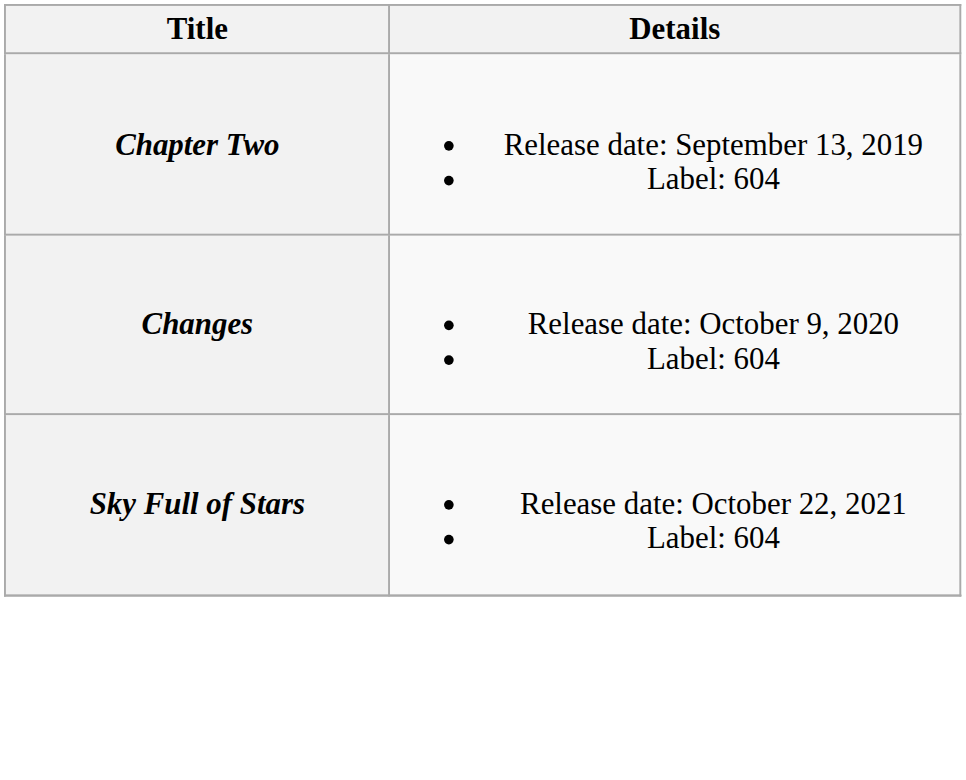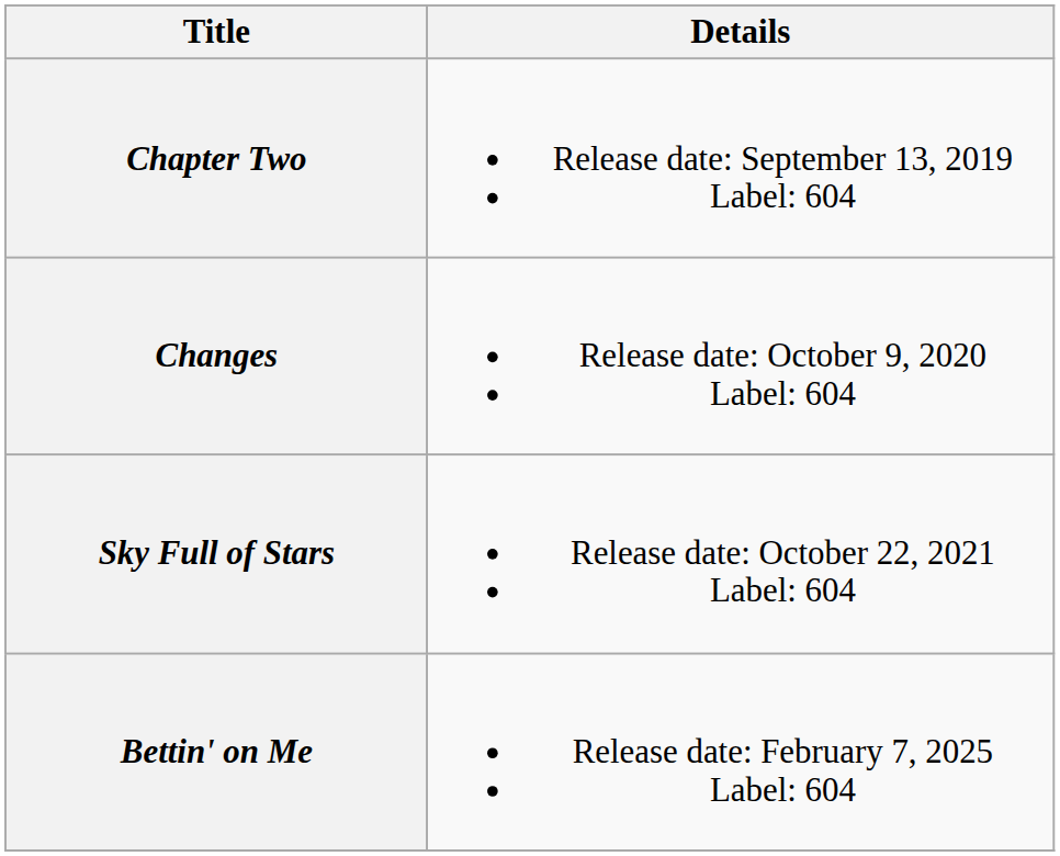 <table class="wikitable plainrowheaders" style="text-align:center;">
 <tr>
 <th style="width:12em;">Title</th>
 <th style="width:18em;">Details</th>
 </tr>
 <tr>
 <th scope="row"><em>Chapter Two</em></th>
 <td><br><ul><li>Release date: September 13, 2019</li><li>Label: 604</li></ul></td>
 </tr>
 <tr>
 <th scope="row"><em>Changes</em></th>
 <td><br><ul><li>Release date: October 9, 2020</li><li>Label: 604</li></ul></td>
 </tr>
 <tr>
 <th scope="row"><em>Sky Full of Stars</em></th>
 <td><br><ul><li>Release date: October 22, 2021</li><li>Label: 604</li></ul></td>
 </tr>
 <tr>
+<th scope="row"><em>Bettin' on Me</em></th>
+<td><br><ul><li>Release date: February 7, 2025</li><li>Label: 604</li></ul></td>
+</tr>
+<tr>
 </tr>
 </table>
